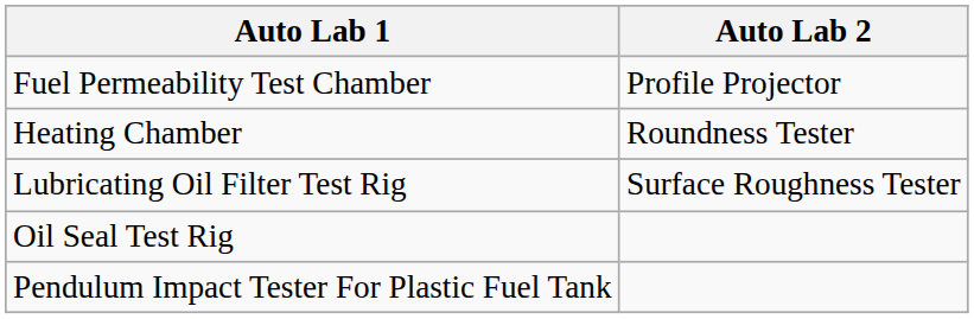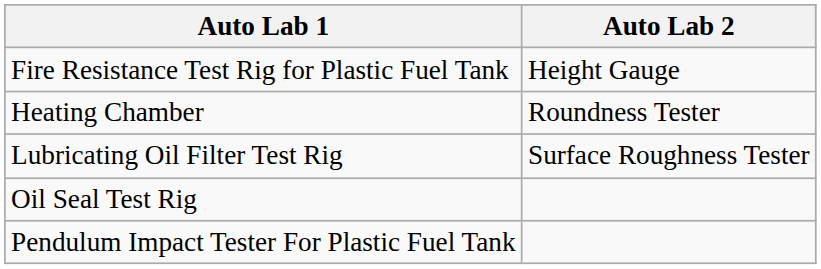 <table class="wikitable">
 <tr>
 <th>Auto Lab 1</th>
 <th>Auto Lab 2</th>
 </tr>
 <tr>
-<td>Fuel Permeability Test Chamber</td>
-<td>Profile Projector</td>
+<td>Fire Resistance Test Rig for Plastic Fuel Tank</td>
+<td>Height Gauge</td>
 </tr>
 <tr>
 <td>Heating Chamber</td>
 <td>Roundness Tester</td>
 </tr>
 <tr>
 <td>Lubricating Oil Filter Test Rig</td>
 <td>Surface Roughness Tester</td>
 </tr>
 <tr>
 <td>Oil Seal Test Rig</td>
 <td></td>
 </tr>
 <tr>
 <td>Pendulum Impact Tester For Plastic Fuel Tank</td>
 <td></td>
 </tr>
 </table>
